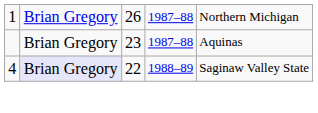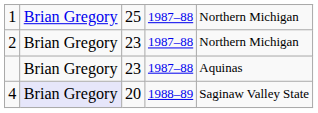 <table class="wikitable">
 <tr>
 </tr>
 <tr>
 <td>1</td>
 <td><a href='#'>Brian Gregory</a></td>
-<td>26</td>
+<td>25</td>
+<td style="font-size:80%;"><a href='#'>1987–88</a></td>
+<td style="font-size:80%;">Northern Michigan</td>
+</tr>
+<tr>
+<td>2</td>
+<td>Brian Gregory</td>
+<td>23</td>
 <td style="font-size:80%;"><a href='#'>1987–88</a></td>
 <td style="font-size:80%;">Northern Michigan</td>
 </tr>
 <tr>
 <td></td>
 <td>Brian Gregory</td>
 <td>23</td>
 <td style="font-size:80%;"><a href='#'>1987–88</a></td>
 <td style="font-size:80%;">Aquinas</td>
 </tr>
 <tr>
 <td>4</td>
 <td style="background: lavender;">Brian Gregory</td>
-<td>22</td>
+<td>20</td>
 <td style="font-size:80%;"><a href='#'>1988–89</a></td>
 <td style="font-size:80%;">Saginaw Valley State</td>
 </tr>
 </table>
